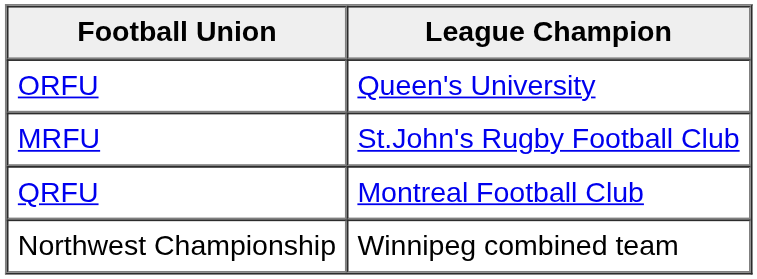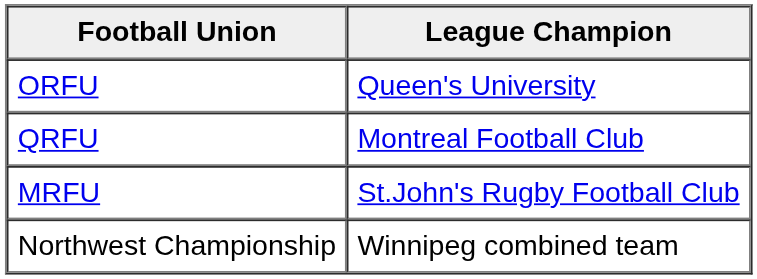 <table border="1" cellpadding="5" cellspacing="0" align="center">
 <tr>
 <th scope="col" style="background:#efefef;">Football Union</th>
 <th scope="col" style="background:#efefef;">League Champion</th>
 </tr>
 <tr>
 <td><a href='#'>ORFU</a></td>
 <td><a href='#'>Queen's University</a></td>
 </tr>
 <tr>
+<td><a href='#'>QRFU</a></td>
+<td><a href='#'>Montreal Football Club</a></td>
+</tr>
+<tr>
 <td><a href='#'>MRFU</a></td>
 <td><a href='#'>St.John's Rugby Football Club</a></td>
-</tr>
-<tr>
-<td><a href='#'>QRFU</a></td>
-<td><a href='#'>Montreal Football Club</a></td>
 </tr>
 <tr>
 <td>Northwest Championship</td>
 <td>Winnipeg combined team</td>
 </tr>
 <tr>
 </tr>
 </table>
